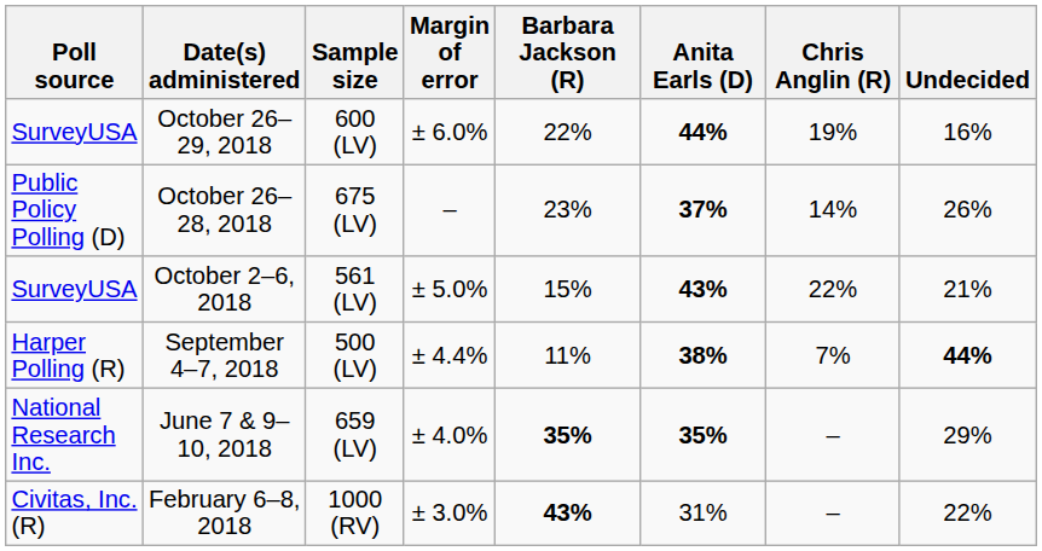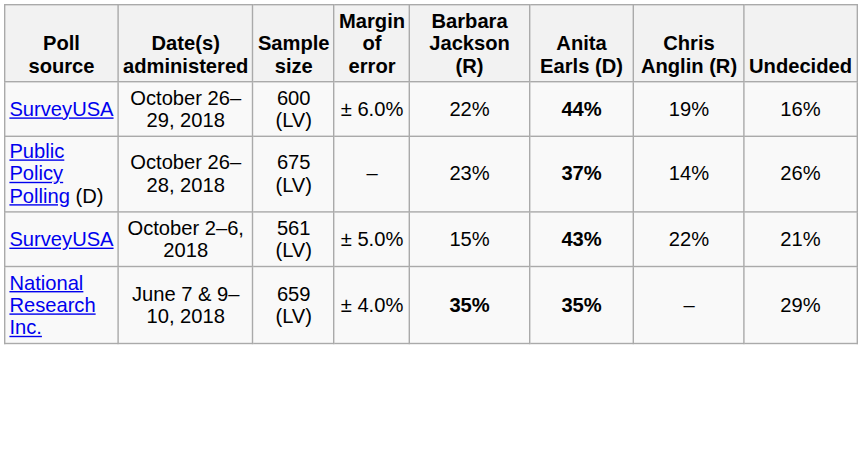 <table class="wikitable" style="font-size:90%;text-align:center;">
 <tr valign=bottom>
 <th>Poll source</th>
 <th>Date(s)<br>administered</th>
 <th>Sample<br>size</th>
 <th>Margin<br>of error</th>
 <th style="width:100px;">Barbara<br>Jackson (R)</th>
 <th style="width:100px;">Anita<br>Earls (D)</th>
 <th style="width:100px;">Chris<br>Anglin (R)</th>
 <th>Undecided</th>
 </tr>
 <tr>
 <td style="text-align:left;"><a href='#'>SurveyUSA</a></td>
 <td>October 26–29, 2018</td>
 <td>600 (LV)</td>
 <td>± 6.0%</td>
 <td>22%</td>
 <td><strong>44%</strong></td>
 <td>19%</td>
 <td>16%</td>
 </tr>
 <tr>
 <td style="text-align:left;"><a href='#'>Public Policy Polling</a> (D)</td>
 <td>October 26–28, 2018</td>
 <td>675 (LV)</td>
 <td>–</td>
 <td>23%</td>
 <td><strong>37%</strong></td>
 <td>14%</td>
 <td>26%</td>
 </tr>
 <tr>
 <td style="text-align:left;"><a href='#'>SurveyUSA</a></td>
 <td>October 2–6, 2018</td>
 <td>561 (LV)</td>
 <td>± 5.0%</td>
 <td>15%</td>
 <td><strong>43%</strong></td>
 <td>22%</td>
 <td>21%</td>
 </tr>
 <tr>
-<td style="text-align:left;"><a href='#'>Harper Polling</a> (R)</td>
-<td>September 4–7, 2018</td>
-<td>500 (LV)</td>
-<td>± 4.4%</td>
-<td>11%</td>
-<td><strong>38%</strong></td>
-<td>7%</td>
-<td><strong>44%</strong></td>
-</tr>
-<tr>
 <td style="text-align:left;"><a href='#'>National Research Inc.</a></td>
 <td>June 7 & 9–10, 2018</td>
 <td>659 (LV)</td>
 <td>± 4.0%</td>
 <td><strong>35%</strong></td>
 <td><strong>35%</strong></td>
 <td>–</td>
 <td>29%</td>
 </tr>
-<tr>
-<td style="text-align:left;"><a href='#'>Civitas, Inc.</a> (R)</td>
-<td>February 6–8, 2018</td>
-<td>1000 (RV)</td>
-<td>± 3.0%</td>
-<td><strong>43%</strong></td>
-<td>31%</td>
-<td>–</td>
-<td>22%</td>
-</tr>
 </table>
